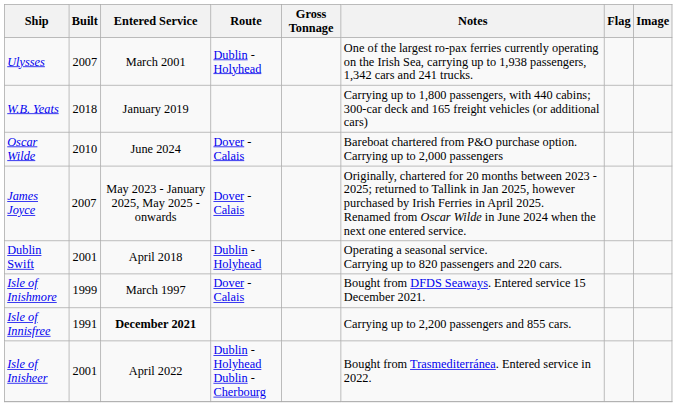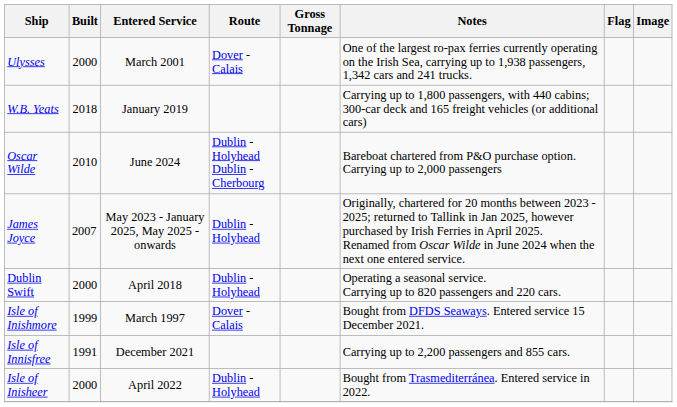 <table class="wikitable sortable">
 <tr>
 <th>Ship</th>
 <th>Built</th>
 <th>Entered Service</th>
 <th>Route</th>
 <th>Gross Tonnage</th>
 <th>Notes</th>
 <th>Flag</th>
 <th>Image</th>
 </tr>
 <tr>
 <td><em><a href='#'>Ulysses</a></em></td>
-<td align="Center">2007</td>
+<td align="Center">2000</td>
 <td align="Center">March 2001</td>
-<td><a href='#'>Dublin</a> - <a href='#'>Holyhead</a></td>
+<td><a href='#'>Dover</a> - <a href='#'>Calais</a></td>
 <td></td>
 <td>One of the largest ro-pax ferries currently operating on the Irish Sea, carrying up to 1,938 passengers, 1,342 cars and 241 trucks.</td>
 <td></td>
 <td></td>
 </tr>
 <tr>
 <td><em><a href='#'>W.B. Yeats</a></em></td>
 <td align="Center">2018</td>
 <td align="Center">January 2019</td>
 <td></td>
 <td></td>
 <td>Carrying up to 1,800 passengers, with 440 cabins; 300-car deck and 165 freight vehicles (or additional cars)</td>
 <td></td>
 <td></td>
 </tr>
 <tr>
 <td><em><a href='#'>Oscar Wilde</a> </em></td>
 <td align="Center">2010</td>
 <td align="Center">June 2024</td>
-<td><a href='#'>Dover</a> - <a href='#'>Calais</a></td>
+<td><a href='#'>Dublin</a> - <a href='#'>Holyhead</a><br><a href='#'>Dublin</a> -  <a href='#'>Cherbourg</a></td>
 <td></td>
 <td>Bareboat chartered from P&O purchase option.<br>Carrying up to 2,000 passengers</td>
 <td></td>
 <td></td>
 </tr>
 <tr>
 <td><em><a href='#'>James Joyce</a> </em></td>
 <td>2007</td>
 <td align="Center">May 2023 - January 2025, May 2025 - onwards</td>
-<td><a href='#'>Dover</a> - <a href='#'>Calais</a></td>
+<td><a href='#'>Dublin</a> - <a href='#'>Holyhead</a><br></td>
 <td align="Center"></td>
 <td>Originally, chartered for 20 months between 2023 - 2025; returned to Tallink in Jan 2025, however purchased by Irish Ferries in April 2025.<br>Renamed from <em>Oscar Wilde</em> in June 2024 when the next one entered service.</td>
 <td></td>
 <td><br></td>
 </tr>
 <tr>
 <td><em><a href='#'></em>Dublin Swift<em></a></em></td>
-<td align="Center">2001</td>
+<td align="Center">2000</td>
 <td align="Center">April 2018</td>
 <td><a href='#'>Dublin</a> - <a href='#'>Holyhead</a></td>
 <td></td>
 <td>Operating a seasonal service.<br>Carrying up to 820 passengers and 220 cars.</td>
 <td></td>
 <td></td>
 </tr>
 <tr>
 <td><em><a href='#'>Isle of Inishmore</a></em></td>
 <td align="Center">1999</td>
 <td align="Center">March 1997</td>
 <td><a href='#'>Dover</a> - <a href='#'>Calais</a></td>
 <td></td>
 <td>Bought from <a href='#'>DFDS Seaways</a>. Entered service 15 December 2021.</td>
 <td></td>
 <td></td>
 </tr>
 <tr>
 <td><em><a href='#'>Isle of Innisfree</a> </em></td>
 <td align="Center">1991</td>
-<td align="Center"><strong>December 2021</strong></td>
+<td align="Center">December 2021</td>
 <td></td>
 <td></td>
 <td>Carrying up to 2,200 passengers and 855 cars.</td>
 <td></td>
 <td></td>
 </tr>
 <tr>
 <td><em><a href='#'>Isle of Inisheer</a></em></td>
-<td align="Center">2001</td>
+<td align="Center">2000</td>
 <td align="Center">April 2022</td>
-<td><a href='#'>Dublin</a> - <a href='#'>Holyhead</a><br><a href='#'>Dublin</a> -  <a href='#'>Cherbourg</a></td>
+<td><a href='#'>Dublin</a> - <a href='#'>Holyhead</a></td>
 <td></td>
 <td>Bought from <a href='#'>Trasmediterránea</a>. Entered service in 2022.</td>
 <td></td>
 <td></td>
 </tr>
 <tr>
 </tr>
 </table>
